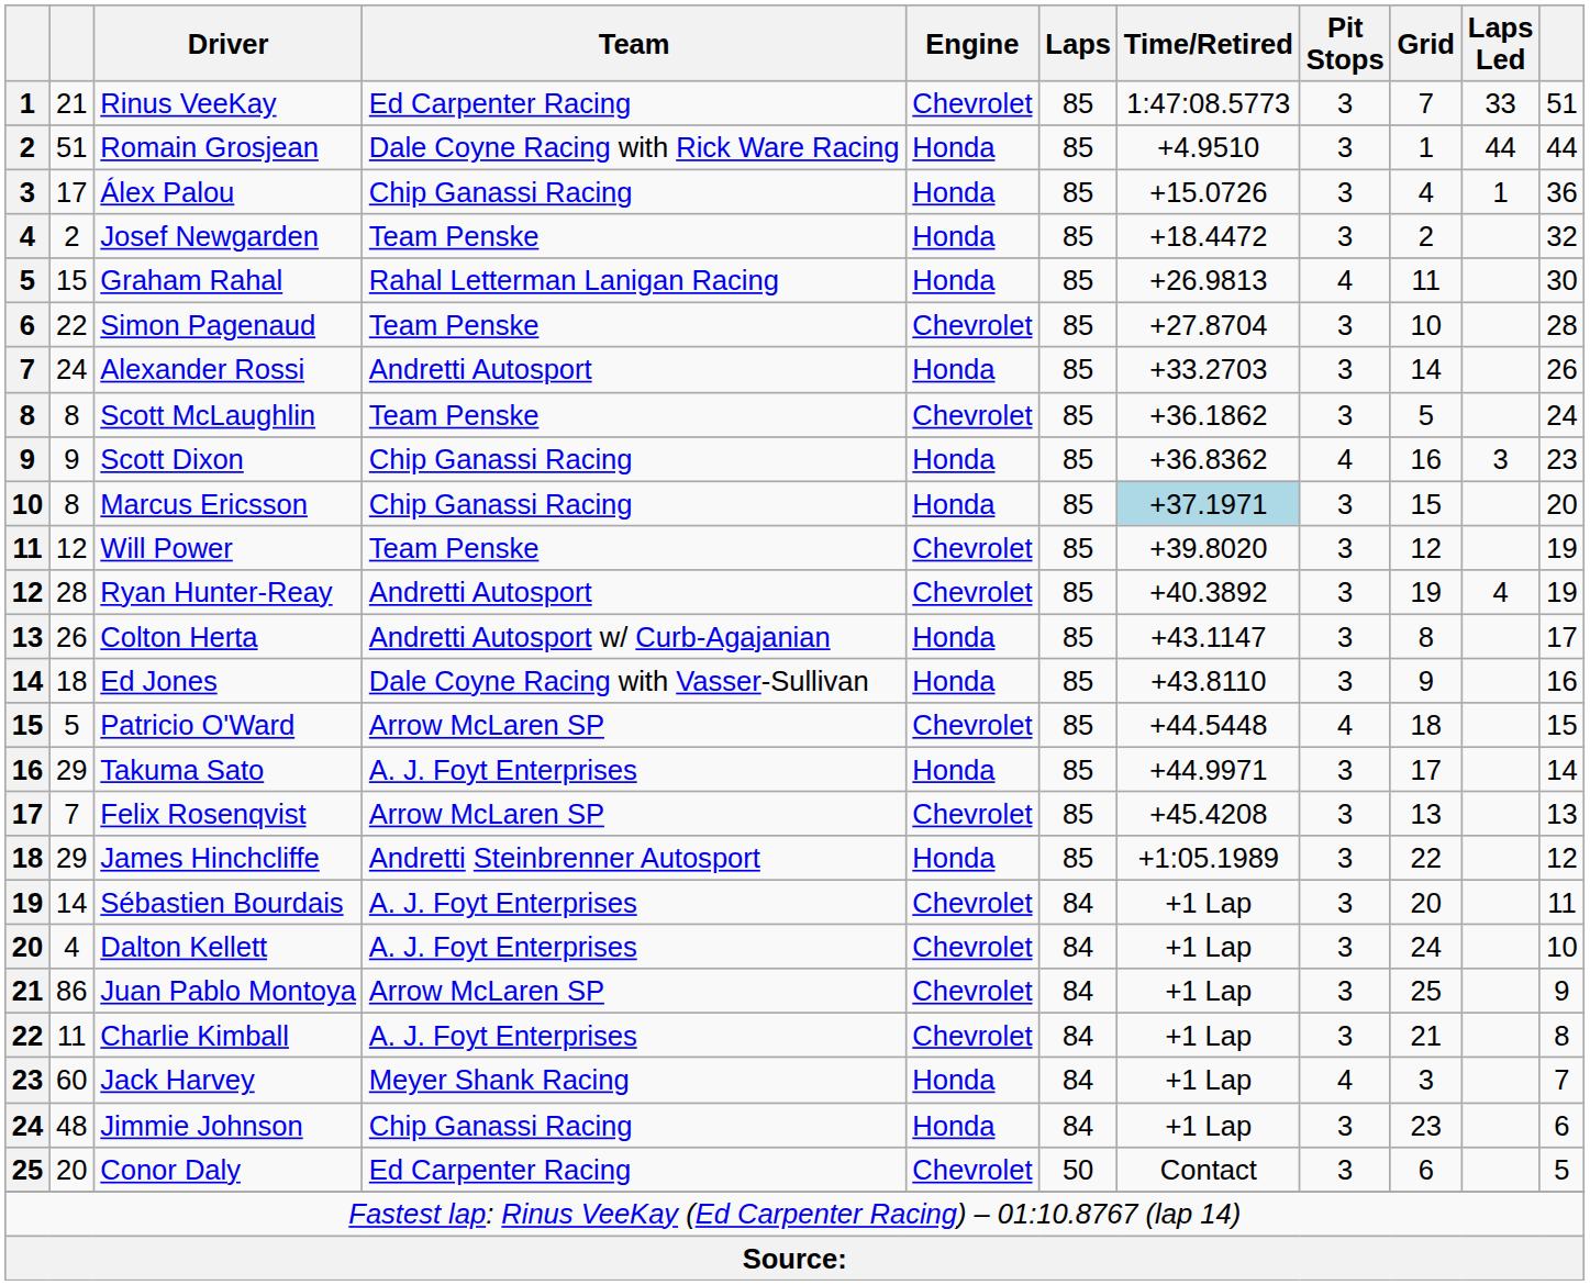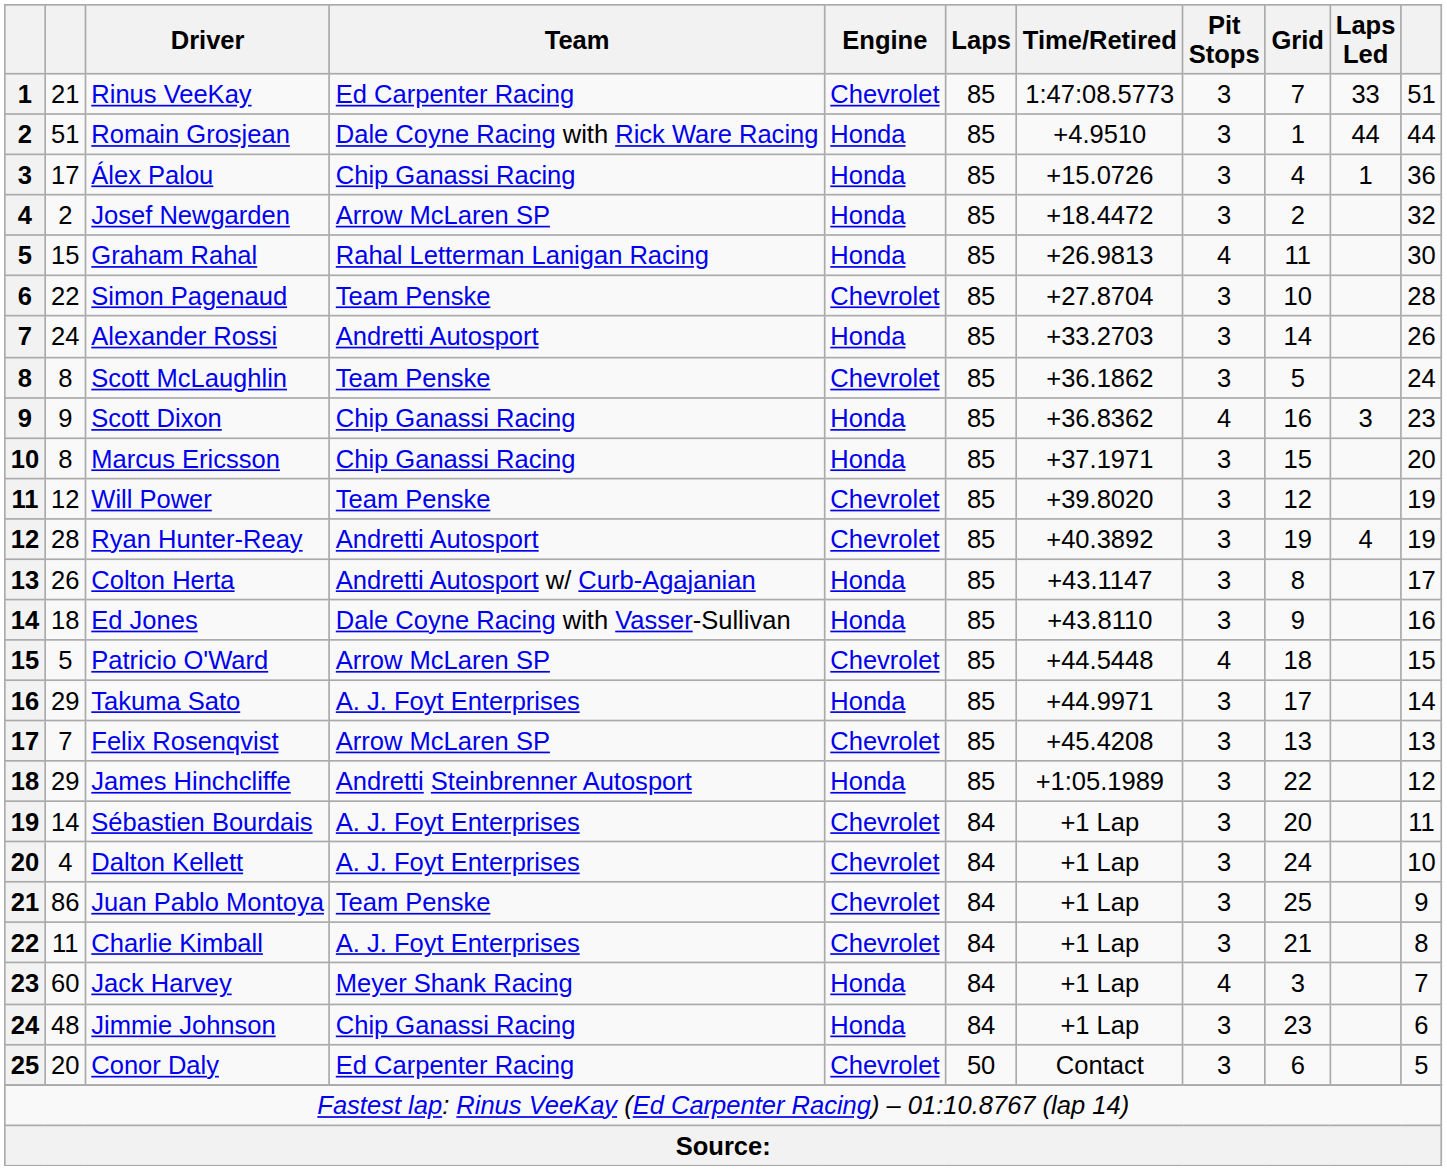 <table class="wikitable sortable" style="font-size:95%;">
 <tr>
 <th scope="col"></th>
 <th scope="col"></th>
 <th scope="col">Driver</th>
 <th scope="col">Team</th>
 <th scope="col">Engine</th>
 <th class="unsortable" scope="col">Laps</th>
 <th class="unsortable" scope="col">Time/Retired</th>
 <th scope="col">Pit<br>Stops</th>
 <th scope="col">Grid</th>
 <th scope="col">Laps<br>Led</th>
 <th scope="col"></th>
 </tr>
 <tr>
 <th>1</th>
 <td align="center">21</td>
 <td> <a href='#'>Rinus VeeKay</a></td>
 <td><a href='#'>Ed Carpenter Racing</a></td>
 <td><a href='#'>Chevrolet</a></td>
 <td align="center">85</td>
 <td align="center">1:47:08.5773</td>
 <td align="center">3</td>
 <td align="center">7</td>
 <td align="center">33</td>
 <td align="center">51</td>
 </tr>
 <tr>
 <th>2</th>
 <td align="center">51</td>
 <td> <a href='#'>Romain Grosjean</a> <strong></strong></td>
 <td><a href='#'>Dale Coyne Racing</a> with <a href='#'>Rick Ware Racing</a></td>
 <td><a href='#'>Honda</a></td>
 <td align="center">85</td>
 <td align="center">+4.9510</td>
 <td align="center">3</td>
 <td align="center">1</td>
 <td align="center">44</td>
 <td align="center">44</td>
 </tr>
 <tr>
 <th>3</th>
 <td align="center">17</td>
 <td> <a href='#'>Álex Palou</a></td>
 <td><a href='#'>Chip Ganassi Racing</a></td>
 <td><a href='#'>Honda</a></td>
 <td align="center">85</td>
 <td align="center">+15.0726</td>
 <td align="center">3</td>
 <td align="center">4</td>
 <td align="center">1</td>
 <td align="center">36</td>
 </tr>
 <tr>
 <th>4</th>
 <td align="center">2</td>
 <td> <a href='#'>Josef Newgarden</a> <strong></strong></td>
-<td><a href='#'>Team Penske</a></td>
+<td><a href='#'>Arrow McLaren SP</a></td>
 <td><a href='#'>Honda</a></td>
 <td align="center">85</td>
 <td align="center">+18.4472</td>
 <td align="center">3</td>
 <td align="center">2</td>
 <td align="center"></td>
 <td align="center">32</td>
 </tr>
 <tr>
 <th>5</th>
 <td align="center">15</td>
 <td> <a href='#'>Graham Rahal</a></td>
 <td><a href='#'>Rahal Letterman Lanigan Racing</a></td>
 <td><a href='#'>Honda</a></td>
 <td align="center">85</td>
 <td align="center">+26.9813</td>
 <td align="center">4</td>
 <td align="center">11</td>
 <td align="center"></td>
 <td align="center">30</td>
 </tr>
 <tr>
 <th>6</th>
 <td align="center">22</td>
 <td> <a href='#'>Simon Pagenaud</a> <strong></strong></td>
 <td><a href='#'>Team Penske</a></td>
 <td><a href='#'>Chevrolet</a></td>
 <td align="center">85</td>
 <td align="center">+27.8704</td>
 <td align="center">3</td>
 <td align="center">10</td>
 <td align="center"></td>
 <td align="center">28</td>
 </tr>
 <tr>
 <th>7</th>
 <td align="center">24</td>
 <td> <a href='#'>Alexander Rossi</a></td>
 <td><a href='#'>Andretti Autosport</a></td>
 <td><a href='#'>Honda</a></td>
 <td align="center">85</td>
 <td align="center">+33.2703</td>
 <td align="center">3</td>
 <td align="center">14</td>
 <td align="center"></td>
 <td align="center">26</td>
 </tr>
 <tr>
 <th>8</th>
 <td align="center">8</td>
 <td> <a href='#'>Scott McLaughlin</a> <strong></strong></td>
 <td><a href='#'>Team Penske</a></td>
 <td><a href='#'>Chevrolet</a></td>
 <td align="center">85</td>
 <td align="center">+36.1862</td>
 <td align="center">3</td>
 <td align="center">5</td>
 <td align="center"></td>
 <td align="center">24</td>
 </tr>
 <tr>
 <th>9</th>
 <td align="center">9</td>
 <td> <a href='#'>Scott Dixon</a> <strong></strong></td>
 <td><a href='#'>Chip Ganassi Racing</a></td>
 <td><a href='#'>Honda</a></td>
 <td align="center">85</td>
 <td align="center">+36.8362</td>
 <td align="center">4</td>
 <td align="center">16</td>
 <td align="center">3</td>
 <td align="center">23</td>
 </tr>
 <tr>
 <th>10</th>
 <td align="center">8</td>
 <td> <a href='#'>Marcus Ericsson</a></td>
 <td><a href='#'>Chip Ganassi Racing</a></td>
 <td><a href='#'>Honda</a></td>
 <td align="center">85</td>
-<td align="center" style="background: lightblue;">+37.1971</td>
+<td align="center">+37.1971</td>
 <td align="center">3</td>
 <td align="center">15</td>
 <td align="center"></td>
 <td align="center">20</td>
 </tr>
 <tr>
 <th>11</th>
 <td align="center">12</td>
 <td> <a href='#'>Will Power</a> <strong></strong></td>
 <td><a href='#'>Team Penske</a></td>
 <td><a href='#'>Chevrolet</a></td>
 <td align="center">85</td>
 <td align="center">+39.8020</td>
 <td align="center">3</td>
 <td align="center">12</td>
 <td align="center"></td>
 <td align="center">19</td>
 </tr>
 <tr>
 <th>12</th>
 <td align="center">28</td>
 <td> <a href='#'>Ryan Hunter-Reay</a></td>
 <td><a href='#'>Andretti Autosport</a></td>
 <td><a href='#'>Chevrolet</a></td>
 <td align="center">85</td>
 <td align="center">+40.3892</td>
 <td align="center">3</td>
 <td align="center">19</td>
 <td align="center">4</td>
 <td align="center">19</td>
 </tr>
 <tr>
 <th>13</th>
 <td align="center">26</td>
 <td> <a href='#'>Colton Herta</a></td>
 <td><a href='#'>Andretti Autosport</a> w/ <a href='#'>Curb-Agajanian</a></td>
 <td><a href='#'>Honda</a></td>
 <td align="center">85</td>
 <td align="center">+43.1147</td>
 <td align="center">3</td>
 <td align="center">8</td>
 <td align="center"></td>
 <td align="center">17</td>
 </tr>
 <tr>
 <th>14</th>
 <td align="center">18</td>
 <td> <a href='#'>Ed Jones</a></td>
 <td><a href='#'>Dale Coyne Racing</a> with <a href='#'>Vasser</a>-Sullivan</td>
 <td><a href='#'>Honda</a></td>
 <td align="center">85</td>
 <td align="center">+43.8110</td>
 <td align="center">3</td>
 <td align="center">9</td>
 <td align="center"></td>
 <td align="center">16</td>
 </tr>
 <tr>
 <th>15</th>
 <td align="center">5</td>
 <td> <a href='#'>Patricio O'Ward</a></td>
 <td><a href='#'>Arrow McLaren SP</a></td>
 <td><a href='#'>Chevrolet</a></td>
 <td align="center">85</td>
 <td align="center">+44.5448</td>
 <td align="center">4</td>
 <td align="center">18</td>
 <td align="center"></td>
 <td align="center">15</td>
 </tr>
 <tr>
 <th>16</th>
 <td align="center">29</td>
 <td> <a href='#'>Takuma Sato</a></td>
 <td><a href='#'>A. J. Foyt Enterprises</a></td>
 <td><a href='#'>Honda</a></td>
 <td align="center">85</td>
 <td align="center">+44.9971</td>
 <td align="center">3</td>
 <td align="center">17</td>
 <td align="center"></td>
 <td align="center">14</td>
 </tr>
 <tr>
 <th>17</th>
 <td align="center">7</td>
 <td> <a href='#'>Felix Rosenqvist</a></td>
 <td><a href='#'>Arrow McLaren SP</a></td>
 <td><a href='#'>Chevrolet</a></td>
 <td align="center">85</td>
 <td align="center">+45.4208</td>
 <td align="center">3</td>
 <td align="center">13</td>
 <td align="center"></td>
 <td align="center">13</td>
 </tr>
 <tr>
 <th>18</th>
 <td align="center">29</td>
 <td> <a href='#'>James Hinchcliffe</a></td>
 <td><a href='#'>Andretti</a> <a href='#'>Steinbrenner Autosport</a></td>
 <td><a href='#'>Honda</a></td>
 <td align="center">85</td>
 <td align="center">+1:05.1989</td>
 <td align="center">3</td>
 <td align="center">22</td>
 <td align="center"></td>
 <td align="center">12</td>
 </tr>
 <tr>
 <th>19</th>
 <td align="center">14</td>
 <td> <a href='#'>Sébastien Bourdais</a></td>
 <td><a href='#'>A. J. Foyt Enterprises</a></td>
 <td><a href='#'>Chevrolet</a></td>
 <td align="center">84</td>
 <td align="center">+1 Lap</td>
 <td align="center">3</td>
 <td align="center">20</td>
 <td align="center"></td>
 <td align="center">11</td>
 </tr>
 <tr>
 <th>20</th>
 <td align="center">4</td>
 <td> <a href='#'>Dalton Kellett</a></td>
 <td><a href='#'>A. J. Foyt Enterprises</a></td>
 <td><a href='#'>Chevrolet</a></td>
 <td align="center">84</td>
 <td align="center">+1 Lap</td>
 <td align="center">3</td>
 <td align="center">24</td>
 <td align="center"></td>
 <td align="center">10</td>
 </tr>
 <tr>
 <th>21</th>
 <td align="center">86</td>
 <td> <a href='#'>Juan Pablo Montoya</a></td>
-<td><a href='#'>Arrow McLaren SP</a></td>
+<td><a href='#'>Team Penske</a></td>
 <td><a href='#'>Chevrolet</a></td>
 <td align="center">84</td>
 <td align="center">+1 Lap</td>
 <td align="center">3</td>
 <td align="center">25</td>
 <td align="center"></td>
 <td align="center">9</td>
 </tr>
 <tr>
 <th>22</th>
 <td align="center">11</td>
 <td> <a href='#'>Charlie Kimball</a></td>
 <td><a href='#'>A. J. Foyt Enterprises</a></td>
 <td><a href='#'>Chevrolet</a></td>
 <td align="center">84</td>
 <td align="center">+1 Lap</td>
 <td align="center">3</td>
 <td align="center">21</td>
 <td align="center"></td>
 <td align="center">8</td>
 </tr>
 <tr>
 <th>23</th>
 <td align="center">60</td>
 <td> <a href='#'>Jack Harvey</a></td>
 <td><a href='#'>Meyer Shank Racing</a></td>
 <td><a href='#'>Honda</a></td>
 <td align="center">84</td>
 <td align="center">+1 Lap</td>
 <td align="center">4</td>
 <td align="center">3</td>
 <td align="center"></td>
 <td align="center">7</td>
 </tr>
 <tr>
 <th>24</th>
 <td align="center">48</td>
 <td> <a href='#'>Jimmie Johnson</a> <strong></strong></td>
 <td><a href='#'>Chip Ganassi Racing</a></td>
 <td><a href='#'>Honda</a></td>
 <td align="center">84</td>
 <td align="center">+1 Lap</td>
 <td align="center">3</td>
 <td align="center">23</td>
 <td align="center"></td>
 <td align="center">6</td>
 </tr>
 <tr>
 <th>25</th>
 <td align="center">20</td>
 <td> <a href='#'>Conor Daly</a></td>
 <td><a href='#'>Ed Carpenter Racing</a></td>
 <td><a href='#'>Chevrolet</a></td>
 <td align="center">50</td>
 <td align="center">Contact</td>
 <td align="center">3</td>
 <td align="center">6</td>
 <td align="center"></td>
 <td align="center">5</td>
 </tr>
 <tr>
 </tr>
 <tr class="sortbottom">
 <td colspan="11" style="text-align:center"><em><a href='#'>Fastest lap</a>:  <a href='#'>Rinus VeeKay</a> (<a href='#'>Ed Carpenter Racing</a>) – 01:10.8767 (lap 14)</em></td>
 </tr>
 <tr class="sortbottom">
 <th colspan="11">Source:</th>
 </tr>
 </table>
